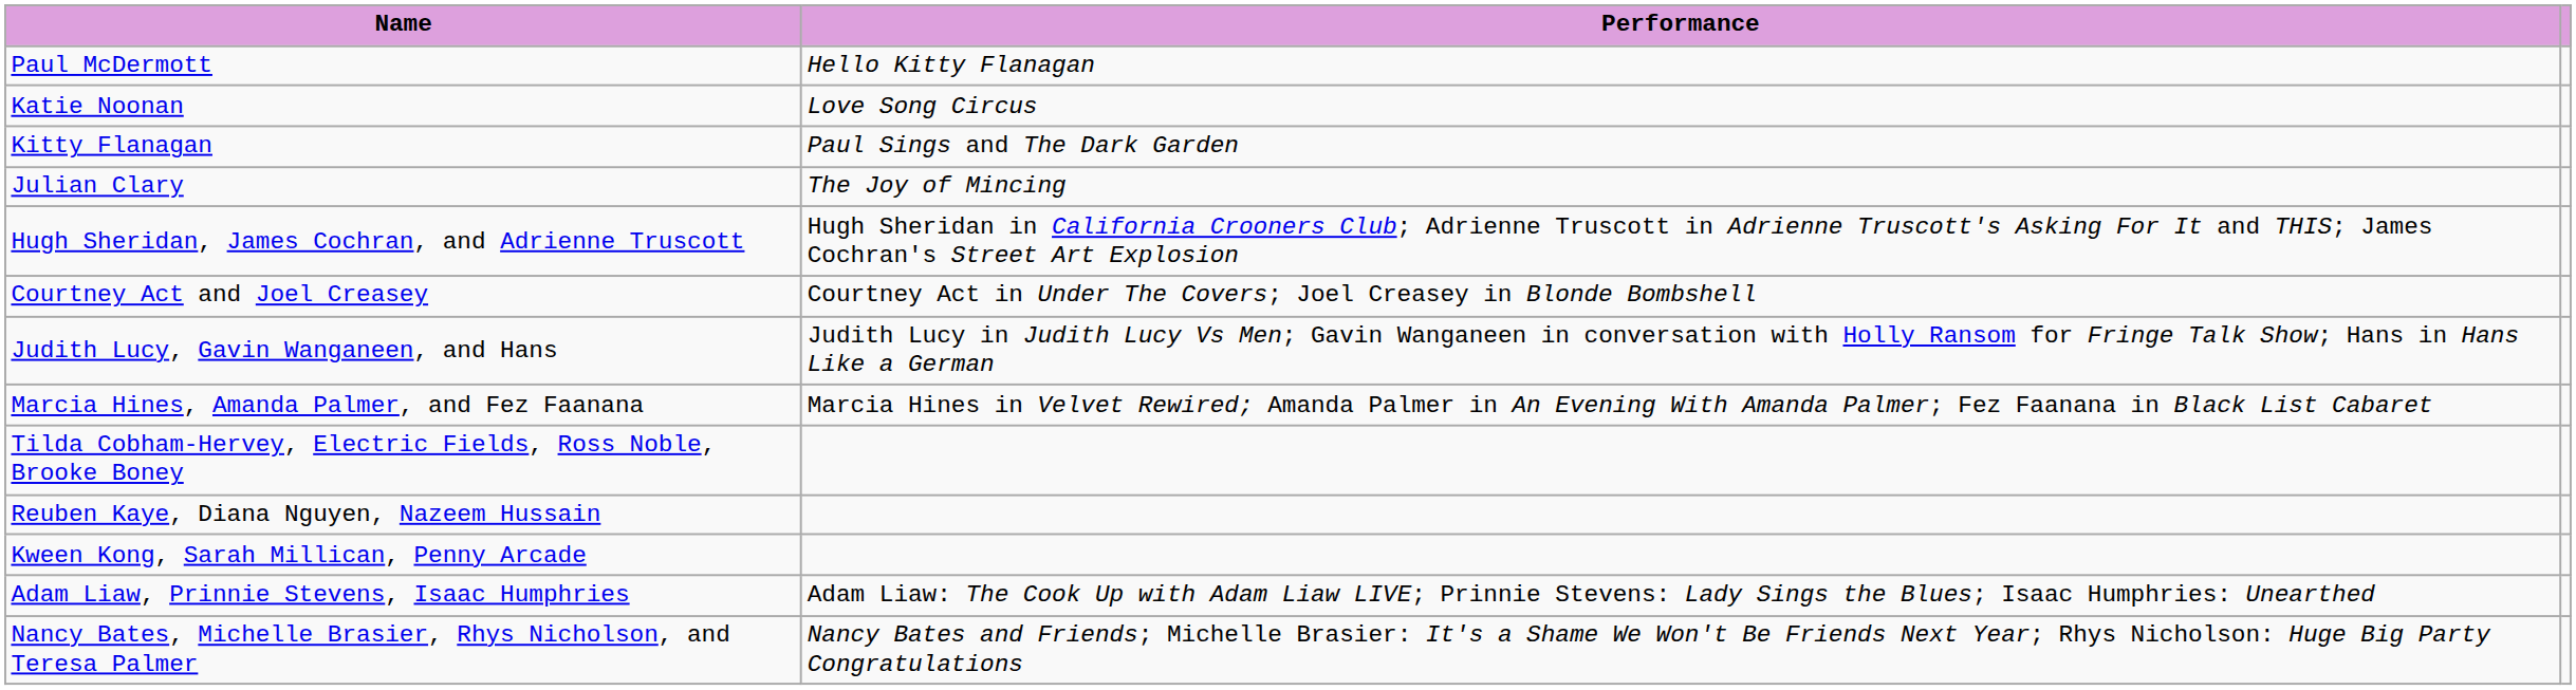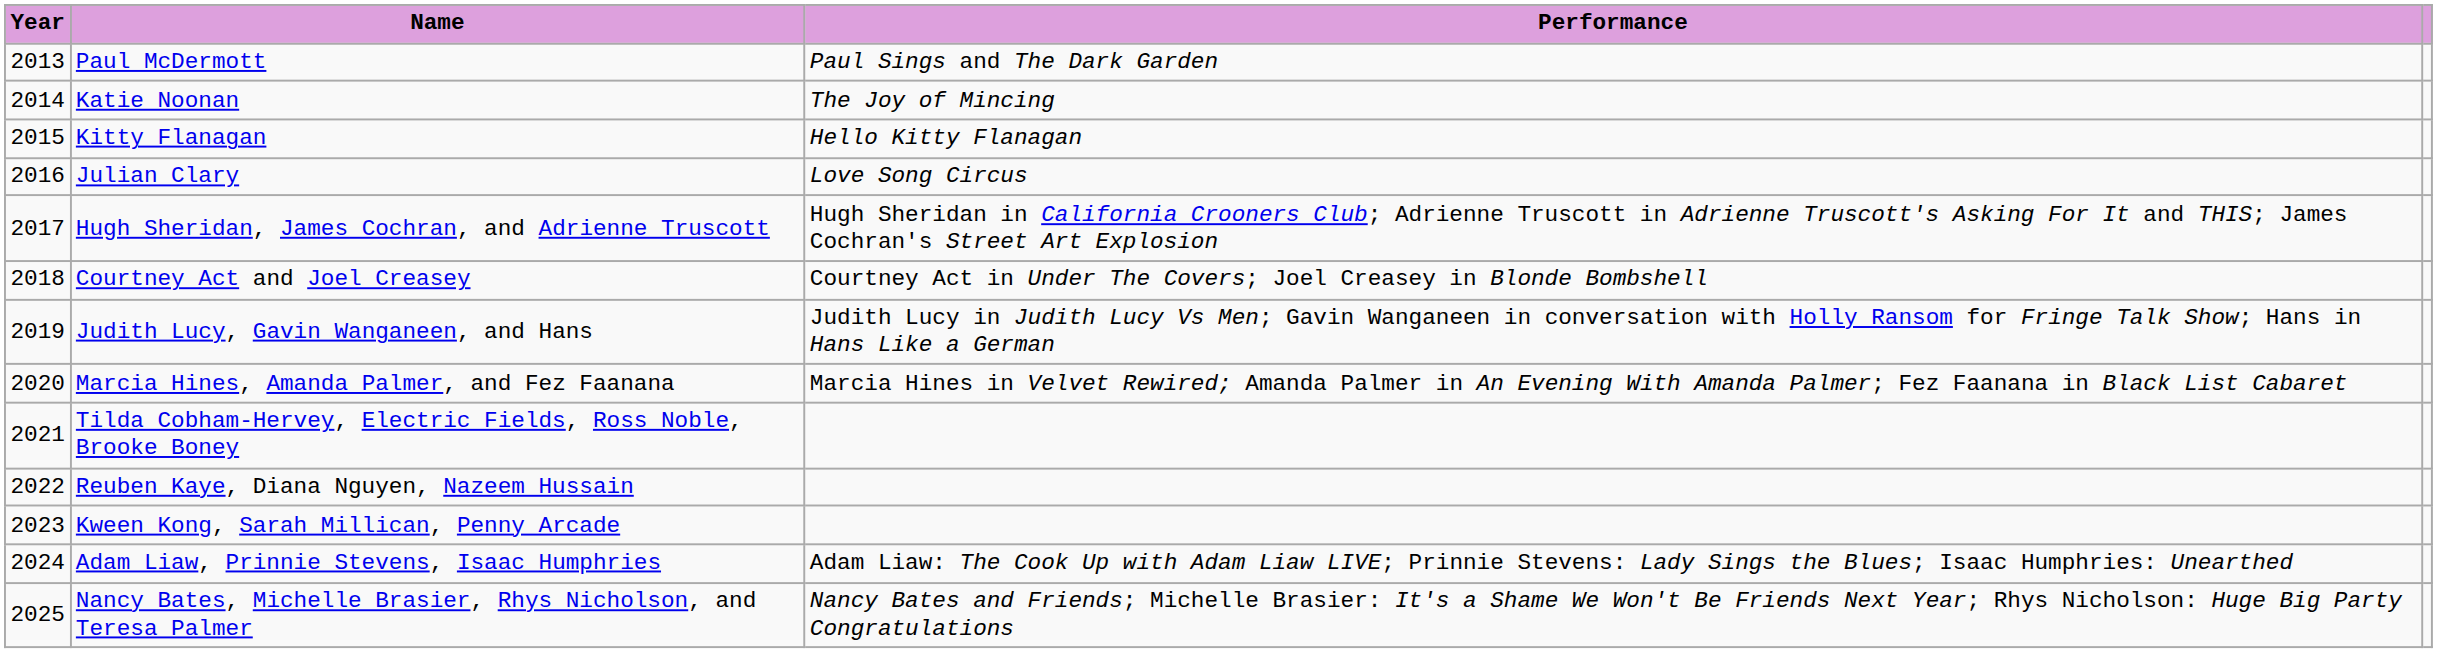 <table class="wikitable" style="font-size:90%;">
 <tr>
+<th style="background: #dda0dd;">Year</th>
 <th style="background: #dda0dd;">Name</th>
 <th style="background: #dda0dd;">Performance</th>
 <th style="background: #dda0dd;"></th>
 </tr>
 <tr>
+<td>2013</td>
 <td><a href='#'>Paul McDermott</a></td>
+<td><em>Paul Sings</em>  and <em>The Dark Garden</em></td>
+<td></td>
+</tr>
+<tr>
+<td>2014</td>
+<td><a href='#'>Katie Noonan</a></td>
+<td><em>The Joy of Mincing</em></td>
+<td></td>
+</tr>
+<tr>
+<td>2015</td>
+<td><a href='#'>Kitty Flanagan</a></td>
 <td><em>Hello Kitty Flanagan</em></td>
 <td></td>
 </tr>
 <tr>
-<td><a href='#'>Katie Noonan</a></td>
+<td>2016</td>
+<td><a href='#'>Julian Clary</a></td>
 <td><em>Love Song Circus</em></td>
 <td></td>
 </tr>
 <tr>
-<td><a href='#'>Kitty Flanagan</a></td>
-<td><em>Paul Sings</em>  and <em>The Dark Garden</em></td>
-<td></td>
-</tr>
-<tr>
-<td><a href='#'>Julian Clary</a></td>
-<td><em>The Joy of Mincing</em></td>
-<td></td>
-</tr>
-<tr>
+<td>2017</td>
 <td><a href='#'>Hugh Sheridan</a>, <a href='#'>James Cochran</a>, and <a href='#'>Adrienne Truscott</a></td>
 <td>Hugh Sheridan in <em><a href='#'>California Crooners Club</a></em>; Adrienne Truscott in <em>Adrienne Truscott's Asking For It</em> and <em>THIS</em>; James Cochran's <em>Street Art Explosion</em></td>
 <td></td>
 </tr>
 <tr>
+<td>2018</td>
 <td><a href='#'>Courtney Act</a> and <a href='#'>Joel Creasey</a></td>
 <td>Courtney Act in <em>Under The Covers</em>; Joel Creasey in <em>Blonde Bombshell</em></td>
 <td></td>
 </tr>
 <tr>
+<td>2019</td>
 <td><a href='#'>Judith Lucy</a>, <a href='#'>Gavin Wanganeen</a>, and Hans</td>
 <td>Judith Lucy in <em>Judith Lucy Vs Men</em>; Gavin Wanganeen in conversation with <a href='#'>Holly Ransom</a> for <em>Fringe Talk Show</em>; Hans in <em>Hans Like a German</em></td>
 <td></td>
 </tr>
 <tr>
+<td>2020</td>
 <td><a href='#'>Marcia Hines</a>, <a href='#'>Amanda Palmer</a>, and Fez Faanana</td>
 <td>Marcia Hines in <em>Velvet Rewired;</em> Amanda Palmer in <em>An Evening With Amanda Palmer</em>; Fez Faanana in <em>Black List Cabaret</em></td>
 <td></td>
 </tr>
 <tr>
+<td>2021</td>
 <td><a href='#'>Tilda Cobham-Hervey</a>, <a href='#'>Electric Fields</a>, <a href='#'>Ross Noble</a>, <a href='#'>Brooke Boney</a></td>
 <td></td>
 <td></td>
 </tr>
 <tr>
+<td>2022</td>
 <td><a href='#'>Reuben Kaye</a>, Diana Nguyen, <a href='#'>Nazeem Hussain</a></td>
 <td></td>
 <td></td>
 </tr>
 <tr>
+<td>2023</td>
 <td><a href='#'>Kween Kong</a>, <a href='#'>Sarah Millican</a>, <a href='#'>Penny Arcade</a></td>
 <td></td>
 <td></td>
 </tr>
 <tr>
+<td>2024</td>
 <td><a href='#'>Adam Liaw</a>, <a href='#'>Prinnie Stevens</a>, <a href='#'>Isaac Humphries</a></td>
 <td>Adam Liaw: <em>The Cook Up with Adam Liaw LIVE</em>; Prinnie Stevens: <em>Lady Sings the Blues</em>; Isaac Humphries: <em>Unearthed</em></td>
 <td></td>
 </tr>
 <tr>
+<td>2025</td>
 <td><a href='#'>Nancy Bates</a>, <a href='#'>Michelle Brasier</a>, <a href='#'>Rhys Nicholson</a>, and <a href='#'>Teresa Palmer</a></td>
 <td><em>Nancy Bates and Friends</em>; Michelle Brasier: <em>It's a Shame We Won't Be Friends Next Year</em>; Rhys Nicholson: <em>Huge Big Party Congratulations</em></td>
 <td></td>
 </tr>
 </table>
